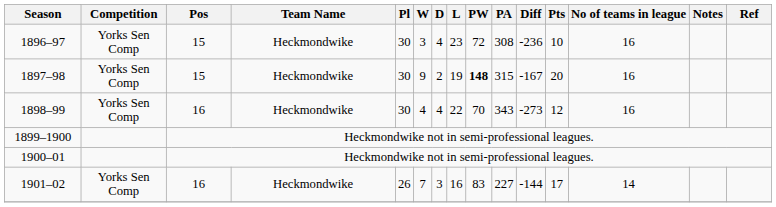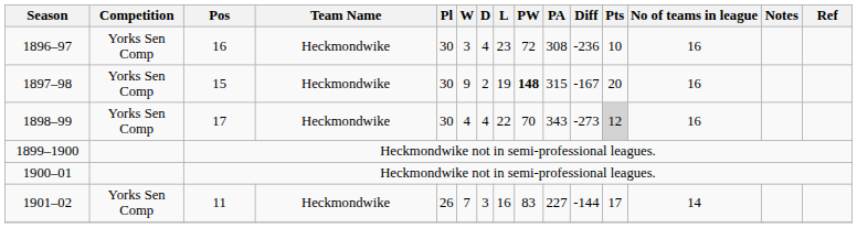 <table class="wikitable" style="text-align:center;">
 <tr>
 <th width=90 abbr="season">Season</th>
 <th width=100 abbr="Competition">Competition</th>
 <th width=75 abbr="Position">Pos</th>
 <th width=200 abbr="Club">Team Name</th>
 <th width 50 abbr="Pl">Pl</th>
 <th width 50 abbr="W">W</th>
 <th width 50 abbr="D">D</th>
 <th width 50 abbr="L">L</th>
 <th width 60 abbr="PF">PW</th>
 <th width 60 abbr="PA">PA</th>
 <th width 100 abbr="Diff">Diff</th>
 <th width 60 abbr="Pts">Pts</th>
 <th width 100 abbr="No of Teams">No of teams in league</th>
 <th width=40 abbr="Notes">Notes</th>
 <th width=50 abbr="Ref">Ref</th>
 </tr>
 <tr>
 <td>1896–97</td>
 <td>Yorks Sen Comp</td>
-<td>15</td>
+<td>16</td>
 <td>Heckmondwike</td>
 <td>30</td>
 <td>3</td>
 <td>4</td>
 <td>23</td>
 <td>72</td>
 <td>308</td>
 <td>-236</td>
 <td>10</td>
 <td>16</td>
 <td></td>
 <td></td>
 </tr>
 <tr>
 <td>1897–98</td>
 <td>Yorks Sen Comp</td>
 <td>15</td>
 <td>Heckmondwike</td>
 <td>30</td>
 <td>9</td>
 <td>2</td>
 <td>19</td>
 <td><strong>148</strong></td>
 <td>315</td>
 <td>-167</td>
 <td>20</td>
 <td>16</td>
 <td></td>
 <td></td>
 </tr>
 <tr>
 <td>1898–99</td>
 <td>Yorks Sen Comp</td>
-<td>16</td>
+<td>17</td>
 <td>Heckmondwike</td>
 <td>30</td>
 <td>4</td>
 <td>4</td>
 <td>22</td>
 <td>70</td>
 <td>343</td>
 <td>-273</td>
-<td>12</td>
+<td style="background: lightgrey;">12</td>
 <td>16</td>
 <td></td>
 <td></td>
 </tr>
 <tr>
 <td colspan=1 abbr="season">1899–1900</td>
 <td></td>
 <td colspan=15 abbr="Comment">Heckmondwike not in semi-professional leagues.</td>
 </tr>
 <tr>
 <td colspan=1 abbr="season">1900–01</td>
 <td></td>
 <td colspan=15 abbr="Comment">Heckmondwike not in semi-professional leagues.</td>
 </tr>
 <tr>
 <td>1901–02</td>
 <td>Yorks Sen Comp</td>
-<td>16</td>
+<td>11</td>
 <td>Heckmondwike</td>
 <td>26</td>
 <td>7</td>
 <td>3</td>
 <td>16</td>
 <td>83</td>
 <td>227</td>
 <td>-144</td>
 <td>17</td>
 <td>14</td>
 <td></td>
 <td></td>
 </tr>
 <tr>
 </tr>
 </table>
